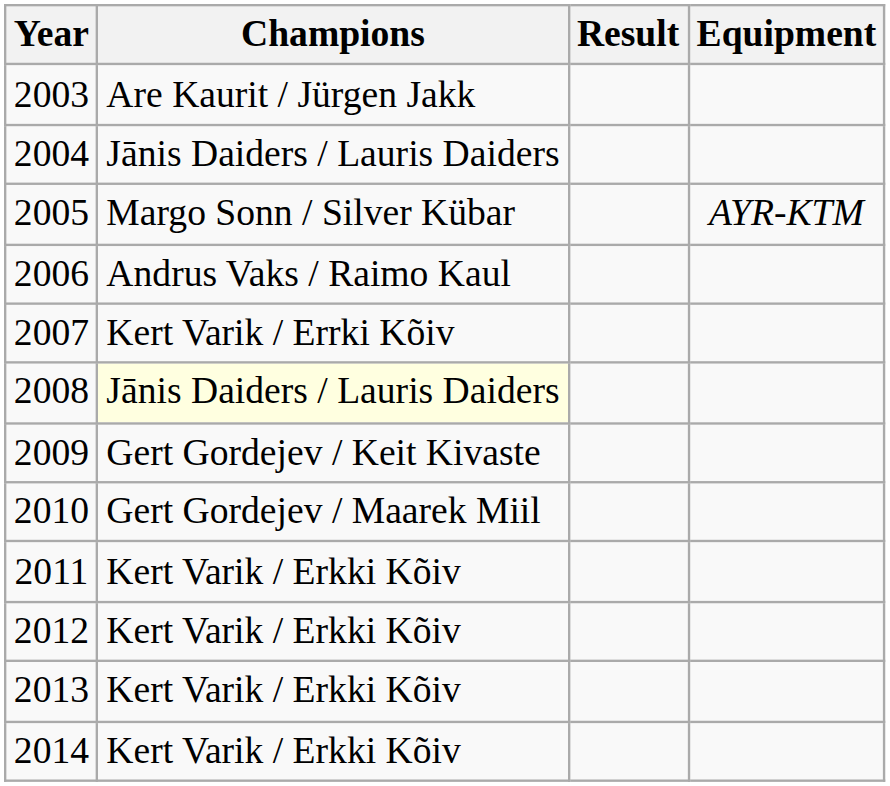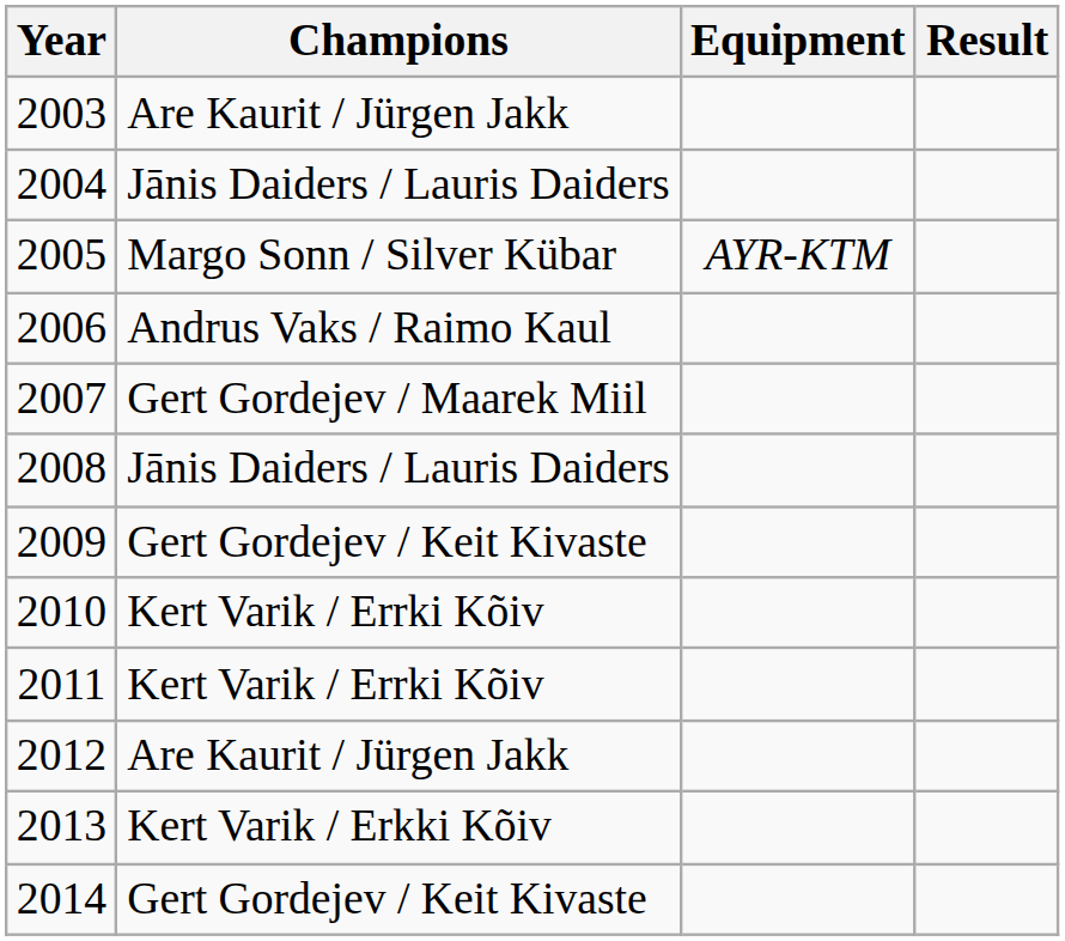 <table class="wikitable">
 <tr>
 <th>Year</th>
 <th>Champions</th>
+<th>Equipment</th>
 <th>Result</th>
-<th>Equipment</th>
 </tr>
 <tr align="center">
 <td>2003</td>
 <td align="left">Are Kaurit / Jürgen Jakk</td>
 <td></td>
 <td></td>
 </tr>
 <tr align="center">
 <td>2004</td>
 <td align="left">Jānis Daiders / Lauris Daiders</td>
 <td></td>
 <td></td>
 </tr>
 <tr align="center">
 <td>2005</td>
 <td align="left">Margo Sonn / Silver Kübar</td>
+<td><em>AYR-KTM</em></td>
 <td></td>
-<td><em>AYR-KTM</em></td>
 </tr>
 <tr align="center">
 <td>2006</td>
 <td align="left">Andrus Vaks / Raimo Kaul</td>
 <td></td>
 <td></td>
 </tr>
 <tr align="center">
 <td>2007</td>
-<td align="left">Kert Varik / Errki Kõiv</td>
+<td align="left">Gert Gordejev / Maarek Miil</td>
 <td></td>
 <td></td>
 </tr>
 <tr align="center">
 <td>2008</td>
-<td align="left" style="background: lightyellow;">Jānis Daiders / Lauris Daiders</td>
+<td align="left">Jānis Daiders / Lauris Daiders</td>
 <td></td>
 <td></td>
 </tr>
 <tr align="center">
 <td>2009</td>
 <td align="left">Gert Gordejev / Keit Kivaste</td>
 <td></td>
 <td></td>
 </tr>
 <tr align="center">
 <td>2010</td>
-<td align="left">Gert Gordejev / Maarek Miil</td>
+<td align="left">Kert Varik / Errki Kõiv</td>
 <td></td>
 <td></td>
 </tr>
 <tr align="center">
 <td>2011</td>
-<td align="left">Kert Varik / Erkki Kõiv</td>
+<td align="left">Kert Varik / Errki Kõiv</td>
 <td></td>
 <td></td>
 </tr>
 <tr align="center">
 <td>2012</td>
-<td align="left">Kert Varik / Erkki Kõiv</td>
+<td align="left">Are Kaurit / Jürgen Jakk</td>
 <td></td>
 <td></td>
 </tr>
 <tr align="center">
 <td>2013</td>
 <td align="left">Kert Varik / Erkki Kõiv</td>
 <td></td>
 <td></td>
 </tr>
 <tr align="center">
 <td>2014</td>
-<td align="left">Kert Varik / Erkki Kõiv</td>
+<td align="left">Gert Gordejev / Keit Kivaste</td>
 <td></td>
 <td></td>
 </tr>
 </table>
